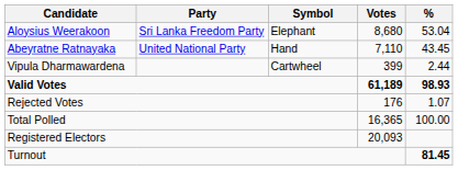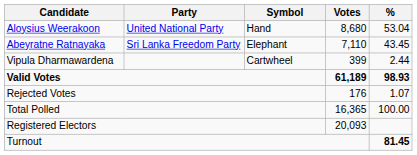 <table class="wikitable" border="1" style="text-align:right;">
 <tr>
 <th align=left width="180">Candidate</th>
 <th align=left width="180">Party</th>
 <th align=left width="120">Symbol</th>
 <th align=left width="60">Votes</th>
 <th align=left width="60">%</th>
 </tr>
 <tr>
 <td align=left><a href='#'>Aloysius Weerakoon</a></td>
-<td align=left><a href='#'>Sri Lanka Freedom Party</a></td>
-<td align=left>Elephant</td>
+<td align=left><a href='#'>United National Party</a></td>
+<td align=left>Hand</td>
 <td>8,680</td>
 <td>53.04</td>
 </tr>
 <tr>
 <td align=left><a href='#'>Abeyratne Ratnayaka</a></td>
-<td align=left><a href='#'>United National Party</a></td>
-<td align=left>Hand</td>
+<td align=left><a href='#'>Sri Lanka Freedom Party</a></td>
+<td align=left>Elephant</td>
 <td>7,110</td>
 <td>43.45</td>
 </tr>
 <tr>
 <td align=left>Vipula Dharmawardena</td>
 <td align=left></td>
 <td align=left>Cartwheel</td>
 <td>399</td>
 <td>2.44</td>
 </tr>
 <tr>
 <td align=left colspan=3><strong>Valid Votes</strong></td>
 <td><strong>61,189</strong></td>
 <td><strong>98.93</strong></td>
 </tr>
 <tr>
 <td align=left colspan=3>Rejected Votes</td>
 <td>176</td>
 <td>1.07</td>
 </tr>
 <tr>
 <td align=left colspan=3>Total Polled</td>
 <td>16,365</td>
 <td>100.00</td>
 </tr>
 <tr>
 <td align=left colspan=3>Registered Electors</td>
 <td>20,093</td>
 <td></td>
 </tr>
 <tr>
 <td align=left colspan=4>Turnout</td>
 <td><strong>81.45</strong></td>
 </tr>
 </table>
